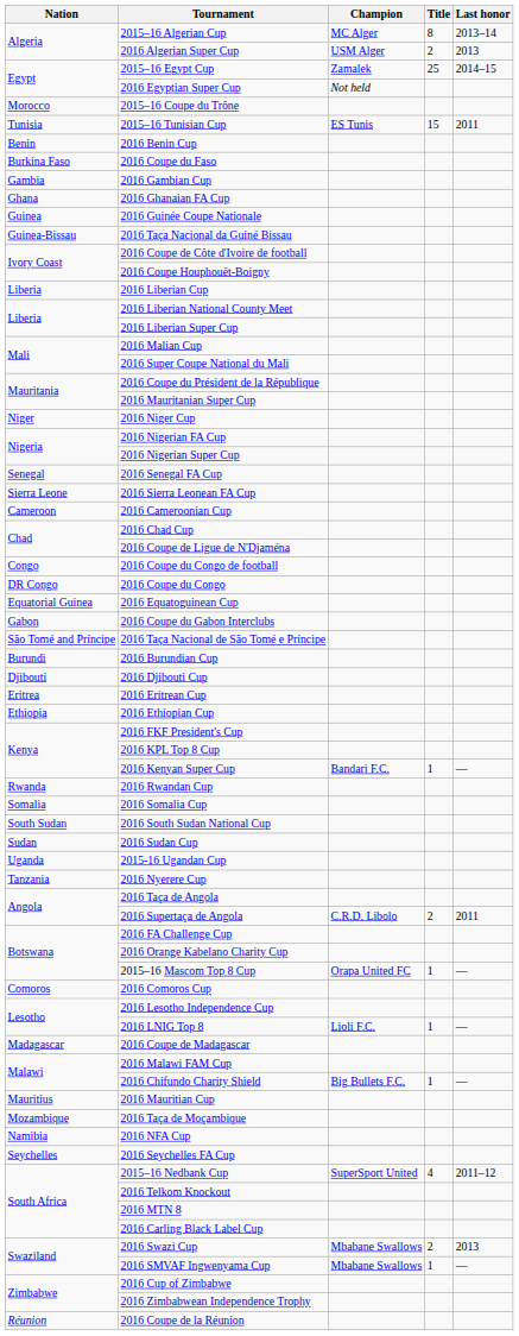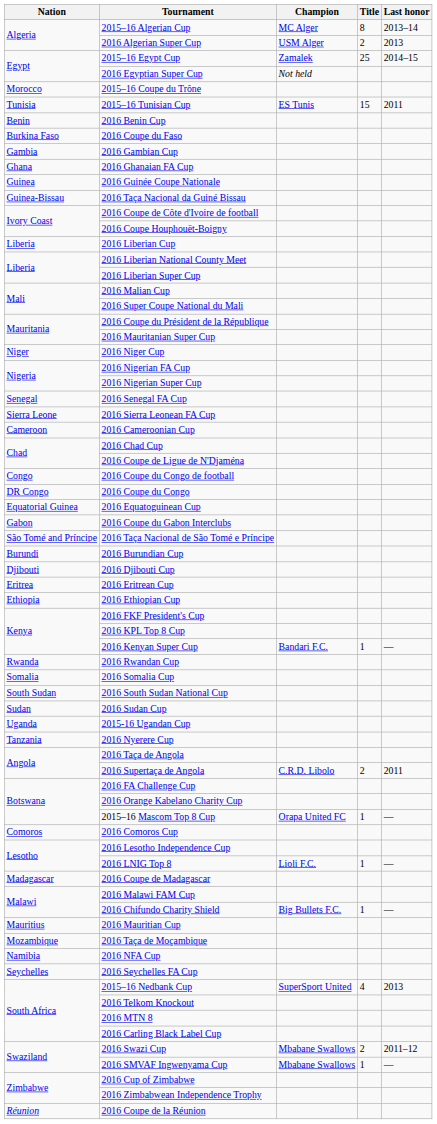 <table class="wikitable sortable">
 <tr>
 <th>Nation</th>
 <th>Tournament</th>
 <th>Champion</th>
 <th data-sort-type="number">Title</th>
 <th>Last honor</th>
 </tr>
 <tr>
 <td rowspan=2> <a href='#'>Algeria</a></td>
 <td><a href='#'>2015–16 Algerian Cup</a></td>
 <td><a href='#'>MC Alger</a></td>
 <td>8</td>
 <td>2013–14</td>
 </tr>
 <tr>
 <td><a href='#'>2016 Algerian Super Cup</a></td>
 <td><a href='#'>USM Alger</a></td>
 <td>2</td>
 <td>2013</td>
 </tr>
 <tr>
 <td rowspan=2> <a href='#'>Egypt</a></td>
 <td><a href='#'>2015–16 Egypt Cup</a></td>
 <td><a href='#'>Zamalek</a></td>
 <td>25</td>
 <td>2014–15</td>
 </tr>
 <tr>
 <td><a href='#'>2016 Egyptian Super Cup</a></td>
 <td><em>Not held</em></td>
 <td></td>
 <td></td>
 </tr>
 <tr>
 <td> <a href='#'>Morocco</a></td>
 <td><a href='#'>2015–16 Coupe du Trône</a></td>
 <td></td>
 <td></td>
 <td></td>
 </tr>
 <tr>
 <td> <a href='#'>Tunisia</a></td>
 <td><a href='#'>2015–16 Tunisian Cup</a></td>
 <td><a href='#'>ES Tunis</a></td>
 <td>15</td>
 <td>2011</td>
 </tr>
 <tr>
 <td> <a href='#'>Benin</a></td>
 <td><a href='#'>2016 Benin Cup</a></td>
 <td></td>
 <td></td>
 <td></td>
 </tr>
 <tr>
 <td> <a href='#'>Burkina Faso</a></td>
 <td><a href='#'>2016 Coupe du Faso</a></td>
 <td></td>
 <td></td>
 <td></td>
 </tr>
 <tr>
 <td> <a href='#'>Gambia</a></td>
 <td><a href='#'>2016 Gambian Cup</a></td>
 <td></td>
 <td></td>
 <td></td>
 </tr>
 <tr>
 <td> <a href='#'>Ghana</a></td>
 <td><a href='#'>2016 Ghanaian FA Cup</a></td>
 <td></td>
 <td></td>
 <td></td>
 </tr>
 <tr>
 <td> <a href='#'>Guinea</a></td>
 <td><a href='#'>2016 Guinée Coupe Nationale</a></td>
 <td></td>
 <td></td>
 <td></td>
 </tr>
 <tr>
 <td> <a href='#'>Guinea-Bissau</a></td>
 <td><a href='#'>2016 Taça Nacional da Guiné Bissau</a></td>
 <td></td>
 <td></td>
 <td></td>
 </tr>
 <tr>
 <td rowspan=2> <a href='#'>Ivory Coast</a></td>
 <td><a href='#'>2016 Coupe de Côte d'Ivoire de football</a></td>
 <td></td>
 <td></td>
 <td></td>
 </tr>
 <tr>
 <td><a href='#'>2016 Coupe Houphouët-Boigny</a></td>
 <td></td>
 <td></td>
 <td></td>
 </tr>
 <tr>
 <td> <a href='#'>Liberia</a></td>
 <td><a href='#'>2016 Liberian Cup</a></td>
 <td></td>
 <td></td>
 <td></td>
 </tr>
 <tr>
 <td rowspan=2> <a href='#'>Liberia</a></td>
 <td><a href='#'>2016 Liberian National County Meet</a></td>
 <td></td>
 <td></td>
 <td></td>
 </tr>
 <tr>
 <td><a href='#'>2016 Liberian Super Cup</a></td>
 <td></td>
 <td></td>
 <td></td>
 </tr>
 <tr>
 <td rowspan=2> <a href='#'>Mali</a></td>
 <td><a href='#'>2016 Malian Cup</a></td>
 <td></td>
 <td></td>
 <td></td>
 </tr>
 <tr>
 <td><a href='#'>2016 Super Coupe National du Mali</a></td>
 <td></td>
 <td></td>
 <td></td>
 </tr>
 <tr>
 <td rowspan=2> <a href='#'>Mauritania</a></td>
 <td><a href='#'>2016 Coupe du Président de la République</a></td>
 <td></td>
 <td></td>
 <td></td>
 </tr>
 <tr>
 <td><a href='#'>2016 Mauritanian Super Cup</a></td>
 <td></td>
 <td></td>
 <td></td>
 </tr>
 <tr>
 <td> <a href='#'>Niger</a></td>
 <td><a href='#'>2016 Niger Cup</a></td>
 <td></td>
 <td></td>
 <td></td>
 </tr>
 <tr>
 <td rowspan=2> <a href='#'>Nigeria</a></td>
 <td><a href='#'>2016 Nigerian FA Cup</a></td>
 <td></td>
 <td></td>
 <td></td>
 </tr>
 <tr>
 <td><a href='#'>2016 Nigerian Super Cup</a></td>
 <td></td>
 <td></td>
 <td></td>
 </tr>
 <tr>
 <td> <a href='#'>Senegal</a></td>
 <td><a href='#'>2016 Senegal FA Cup</a></td>
 <td></td>
 <td></td>
 <td></td>
 </tr>
 <tr>
 <td> <a href='#'>Sierra Leone</a></td>
 <td><a href='#'>2016 Sierra Leonean FA Cup</a></td>
 <td></td>
 <td></td>
 <td></td>
 </tr>
 <tr>
 <td> <a href='#'>Cameroon</a></td>
 <td><a href='#'>2016 Cameroonian Cup</a></td>
 <td></td>
 <td></td>
 <td></td>
 </tr>
 <tr>
 <td rowspan=2> <a href='#'>Chad</a></td>
 <td><a href='#'>2016 Chad Cup</a></td>
 <td></td>
 <td></td>
 <td></td>
 </tr>
 <tr>
 <td><a href='#'>2016 Coupe de Ligue de N'Djaména</a></td>
 <td></td>
 <td></td>
 <td></td>
 </tr>
 <tr>
 <td> <a href='#'>Congo</a></td>
 <td><a href='#'>2016 Coupe du Congo de football</a></td>
 <td></td>
 <td></td>
 <td></td>
 </tr>
 <tr>
 <td> <a href='#'>DR Congo</a></td>
 <td><a href='#'>2016 Coupe du Congo</a></td>
 <td></td>
 <td></td>
 <td></td>
 </tr>
 <tr>
 <td> <a href='#'>Equatorial Guinea</a></td>
 <td><a href='#'>2016 Equatoguinean Cup</a></td>
 <td></td>
 <td></td>
 <td></td>
 </tr>
 <tr>
 <td> <a href='#'>Gabon</a></td>
 <td><a href='#'>2016 Coupe du Gabon Interclubs</a></td>
 <td></td>
 <td></td>
 <td></td>
 </tr>
 <tr>
 <td> <a href='#'>São Tomé and Príncipe</a></td>
 <td><a href='#'>2016 Taça Nacional de São Tomé e Príncipe</a></td>
 <td></td>
 <td></td>
 <td></td>
 </tr>
 <tr>
 <td> <a href='#'>Burundi</a></td>
 <td><a href='#'>2016 Burundian Cup</a></td>
 <td></td>
 <td></td>
 <td></td>
 </tr>
 <tr>
 <td> <a href='#'>Djibouti</a></td>
 <td><a href='#'>2016 Djibouti Cup</a></td>
 <td></td>
 <td></td>
 <td></td>
 </tr>
 <tr>
 <td> <a href='#'>Eritrea</a></td>
 <td><a href='#'>2016 Eritrean Cup</a></td>
 <td></td>
 <td></td>
 <td></td>
 </tr>
 <tr>
 <td> <a href='#'>Ethiopia</a></td>
 <td><a href='#'>2016 Ethiopian Cup</a></td>
 <td></td>
 <td></td>
 <td></td>
 </tr>
 <tr>
 <td rowspan=3> <a href='#'>Kenya</a></td>
 <td><a href='#'>2016 FKF President's Cup</a></td>
 <td></td>
 <td></td>
 <td></td>
 </tr>
 <tr>
 <td><a href='#'>2016 KPL Top 8 Cup</a></td>
 <td></td>
 <td></td>
 <td></td>
 </tr>
 <tr>
 <td><a href='#'>2016 Kenyan Super Cup</a></td>
 <td><a href='#'>Bandari F.C.</a></td>
 <td>1</td>
 <td>—</td>
 </tr>
 <tr>
 <td> <a href='#'>Rwanda</a></td>
 <td><a href='#'>2016 Rwandan Cup</a></td>
 <td></td>
 <td></td>
 <td></td>
 </tr>
 <tr>
 <td> <a href='#'>Somalia</a></td>
 <td><a href='#'>2016 Somalia Cup</a></td>
 <td></td>
 <td></td>
 <td></td>
 </tr>
 <tr>
 <td> <a href='#'>South Sudan</a></td>
 <td><a href='#'>2016 South Sudan National Cup</a></td>
 <td></td>
 <td></td>
 <td></td>
 </tr>
 <tr>
 <td> <a href='#'>Sudan</a></td>
 <td><a href='#'>2016 Sudan Cup</a></td>
 <td></td>
 <td></td>
 <td></td>
 </tr>
 <tr>
 <td> <a href='#'>Uganda</a></td>
 <td><a href='#'>2015-16 Ugandan Cup</a></td>
 <td></td>
 <td></td>
 <td></td>
 </tr>
 <tr>
 <td> <a href='#'>Tanzania</a></td>
 <td><a href='#'>2016 Nyerere Cup</a></td>
 <td></td>
 <td></td>
 <td></td>
 </tr>
 <tr>
 <td rowspan=2> <a href='#'>Angola</a></td>
 <td><a href='#'>2016 Taça de Angola</a></td>
 <td></td>
 <td></td>
 <td></td>
 </tr>
 <tr>
 <td><a href='#'>2016 Supertaça de Angola</a></td>
 <td><a href='#'>C.R.D. Libolo</a></td>
 <td>2</td>
 <td>2011</td>
 </tr>
 <tr>
 <td rowspan=3> <a href='#'>Botswana</a></td>
 <td><a href='#'>2016 FA Challenge Cup</a></td>
 <td></td>
 <td></td>
 <td></td>
 </tr>
 <tr>
 <td><a href='#'>2016 Orange Kabelano Charity Cup</a></td>
 <td></td>
 <td></td>
 <td></td>
 </tr>
 <tr>
 <td>2015–16 <a href='#'>Mascom Top 8 Cup</a></td>
 <td><a href='#'>Orapa United FC</a></td>
 <td>1</td>
 <td>—</td>
 </tr>
 <tr>
 <td> <a href='#'>Comoros</a></td>
 <td><a href='#'>2016 Comoros Cup</a></td>
 <td></td>
 <td></td>
 <td></td>
 </tr>
 <tr>
 <td rowspan=2> <a href='#'>Lesotho</a></td>
 <td><a href='#'>2016 Lesotho Independence Cup</a></td>
 <td></td>
 <td></td>
 <td></td>
 </tr>
 <tr>
 <td><a href='#'>2016 LNIG Top 8</a></td>
 <td><a href='#'>Lioli F.C.</a></td>
 <td>1</td>
 <td>—</td>
 </tr>
 <tr>
 <td> <a href='#'>Madagascar</a></td>
 <td><a href='#'>2016 Coupe de Madagascar</a></td>
 <td></td>
 <td></td>
 <td></td>
 </tr>
 <tr>
 <td rowspan=2> <a href='#'>Malawi</a></td>
 <td><a href='#'>2016 Malawi FAM Cup</a></td>
 <td></td>
 <td></td>
 <td></td>
 </tr>
 <tr>
 <td><a href='#'>2016 Chifundo Charity Shield</a></td>
 <td><a href='#'>Big Bullets F.C.</a></td>
 <td>1</td>
 <td>—</td>
 </tr>
 <tr>
 <td> <a href='#'>Mauritius</a></td>
 <td><a href='#'>2016 Mauritian Cup</a></td>
 <td></td>
 <td></td>
 <td></td>
 </tr>
 <tr>
 <td> <a href='#'>Mozambique</a></td>
 <td><a href='#'>2016 Taça de Moçambique</a></td>
 <td></td>
 <td></td>
 <td></td>
 </tr>
 <tr>
 <td> <a href='#'>Namibia</a></td>
 <td><a href='#'>2016 NFA Cup</a></td>
 <td></td>
 <td></td>
 <td></td>
 </tr>
 <tr>
 <td> <a href='#'>Seychelles</a></td>
 <td><a href='#'>2016 Seychelles FA Cup</a></td>
 <td></td>
 <td></td>
 <td></td>
 </tr>
 <tr>
 <td rowspan=4> <a href='#'>South Africa</a></td>
 <td><a href='#'>2015–16 Nedbank Cup</a></td>
 <td><a href='#'>SuperSport United</a></td>
 <td>4</td>
-<td>2011–12</td>
+<td>2013</td>
 </tr>
 <tr>
 <td><a href='#'>2016 Telkom Knockout</a></td>
 <td></td>
 <td></td>
 <td></td>
 </tr>
 <tr>
 <td><a href='#'>2016 MTN 8</a></td>
 <td></td>
 <td></td>
 <td></td>
 </tr>
 <tr>
 <td><a href='#'>2016 Carling Black Label Cup</a></td>
 <td></td>
 <td></td>
 <td></td>
 </tr>
 <tr>
 <td rowspan=2> <a href='#'>Swaziland</a></td>
 <td><a href='#'>2016 Swazi Cup</a></td>
 <td><a href='#'>Mbabane Swallows</a></td>
 <td>2</td>
-<td>2013</td>
+<td>2011–12</td>
 </tr>
 <tr>
 <td><a href='#'>2016 SMVAF Ingwenyama Cup</a></td>
 <td><a href='#'>Mbabane Swallows</a></td>
 <td>1</td>
 <td>—</td>
 </tr>
 <tr>
 <td rowspan=2> <a href='#'>Zimbabwe</a></td>
 <td><a href='#'>2016 Cup of Zimbabwe</a></td>
 <td></td>
 <td></td>
 <td></td>
 </tr>
 <tr>
 <td><a href='#'>2016 Zimbabwean Independence Trophy</a></td>
 <td></td>
 <td></td>
 <td></td>
 </tr>
 <tr>
 <td><em> <a href='#'>Réunion</a></em></td>
 <td><a href='#'>2016 Coupe de la Réunion</a></td>
 <td></td>
 <td></td>
 <td></td>
 </tr>
 </table>
